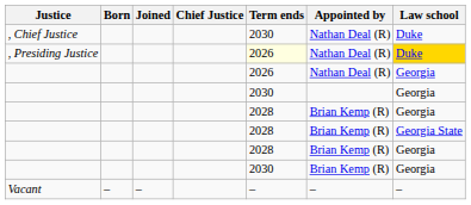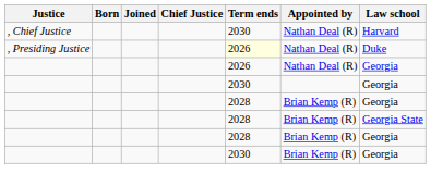 <table class="wikitable sortable">
 <tr>
 <th>Justice</th>
 <th>Born</th>
 <th>Joined</th>
 <th>Chief Justice</th>
 <th>Term ends</th>
 <th>Appointed by</th>
 <th>Law school</th>
 </tr>
 <tr>
 <td>, <em>Chief Justice</em></td>
 <td></td>
 <td></td>
 <td align="center"></td>
 <td>2030</td>
 <td><a href='#'>Nathan Deal</a> (R)</td>
-<td><a href='#'>Duke</a></td>
+<td><a href='#'>Harvard</a></td>
 </tr>
 <tr>
 <td>, <em>Presiding Justice</em></td>
 <td></td>
 <td></td>
 <td align="center"></td>
 <td style="background: lightyellow;">2026</td>
 <td><a href='#'>Nathan Deal</a> (R)</td>
-<td style="background: gold;"><a href='#'>Duke</a></td>
+<td><a href='#'>Duke</a></td>
 </tr>
 <tr>
 <td></td>
 <td></td>
 <td></td>
 <td align="center"></td>
 <td>2026</td>
 <td><a href='#'>Nathan Deal</a> (R)</td>
 <td><a href='#'>Georgia</a></td>
 </tr>
 <tr>
 <td></td>
 <td></td>
 <td></td>
 <td align="center"></td>
 <td>2030</td>
 <td></td>
 <td>Georgia</td>
 </tr>
 <tr>
 <td></td>
 <td></td>
 <td></td>
 <td align="center"></td>
 <td>2028</td>
 <td><a href='#'>Brian Kemp</a> (R)</td>
 <td>Georgia</td>
 </tr>
 <tr>
 <td></td>
 <td></td>
 <td></td>
 <td align="center"></td>
 <td>2028</td>
 <td><a href='#'>Brian Kemp</a> (R)</td>
 <td><a href='#'>Georgia State</a></td>
 </tr>
 <tr>
 <td></td>
 <td></td>
 <td></td>
 <td align="center"></td>
 <td>2028</td>
 <td><a href='#'>Brian Kemp</a> (R)</td>
 <td>Georgia</td>
 </tr>
 <tr>
 <td></td>
 <td></td>
 <td></td>
 <td align="center"></td>
 <td>2030</td>
 <td><a href='#'>Brian Kemp</a> (R)</td>
 <td>Georgia</td>
 </tr>
-<tr>
-<td><em>Vacant</em></td>
-<td>–</td>
-<td>–</td>
-<td align="center"></td>
-<td>–</td>
-<td>–</td>
-<td>–</td>
-</tr>
 </table>
